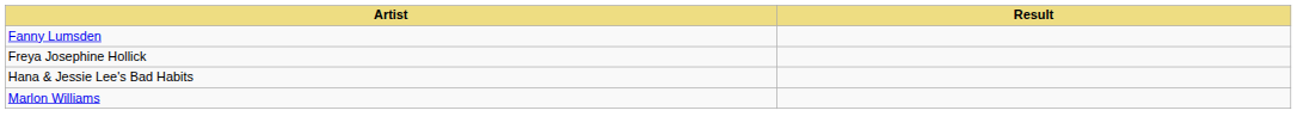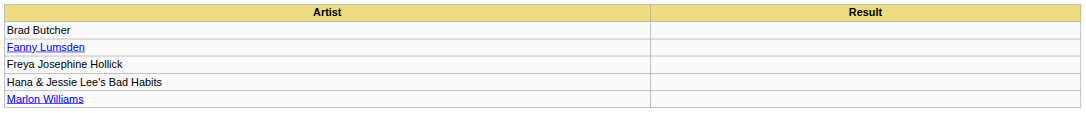 <table class="wikitable" width=100%>
 <tr>
 <th style="width:15%;background:#EEDD82;">Artist</th>
 <th style="width:10%;background:#EEDD82;">Result</th>
+</tr>
+<tr>
+<td>Brad Butcher</td>
+<td></td>
 </tr>
 <tr>
 <td><a href='#'>Fanny Lumsden</a></td>
 <td></td>
 </tr>
 <tr>
 <td>Freya Josephine Hollick</td>
 <td></td>
 </tr>
 <tr>
 <td>Hana & Jessie Lee's Bad Habits</td>
 <td></td>
 </tr>
 <tr>
 <td><a href='#'>Marlon Williams</a></td>
 <td></td>
 </tr>
 </table>
